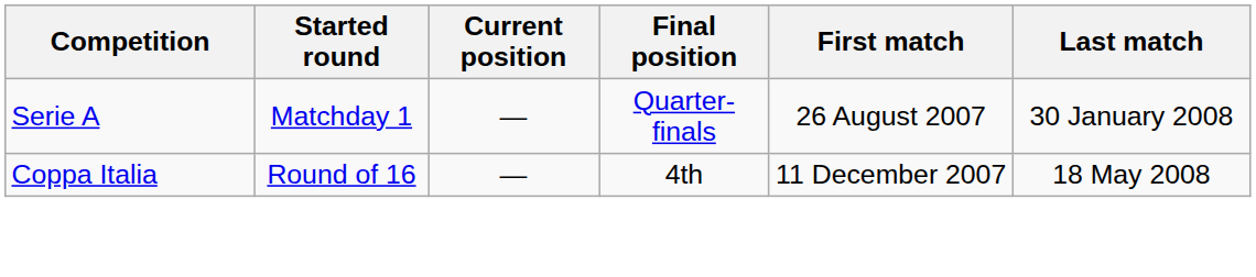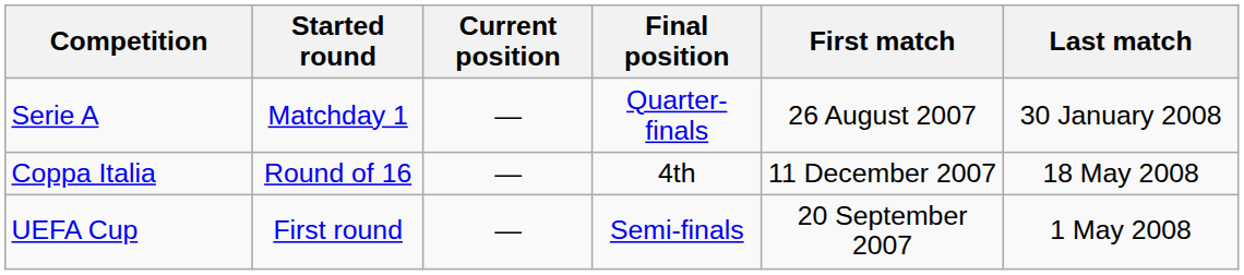 <table class="wikitable" style="text-align:center; width:730px;">
 <tr>
 <th style="text-align:center; width:150px;">Competition</th>
 <th style="text-align:center; width:100px;">Started round</th>
 <th style="text-align:center; width:100px;">Current <br> position</th>
 <th style="text-align:center; width:100px;">Final <br> position</th>
 <th style="text-align:center; width:150px;">First match</th>
 <th style="text-align:center; width:150px;">Last match</th>
 </tr>
 <tr>
 <td style="text-align:left;"><a href='#'>Serie A</a></td>
 <td><a href='#'>Matchday 1</a></td>
 <td>—</td>
 <td><a href='#'>Quarter-finals</a></td>
 <td>26 August 2007</td>
 <td>30 January 2008</td>
 </tr>
 <tr>
 <td style="text-align:left;"><a href='#'>Coppa Italia</a></td>
 <td><a href='#'>Round of 16</a></td>
 <td>—</td>
 <td>4th</td>
 <td>11 December 2007</td>
 <td>18 May 2008</td>
 </tr>
+<tr>
+<td style="text-align:left;"><a href='#'>UEFA Cup</a></td>
+<td><a href='#'>First round</a></td>
+<td>—</td>
+<td><a href='#'>Semi-finals</a></td>
+<td>20 September 2007</td>
+<td>1 May 2008</td>
+</tr>
 </table>
